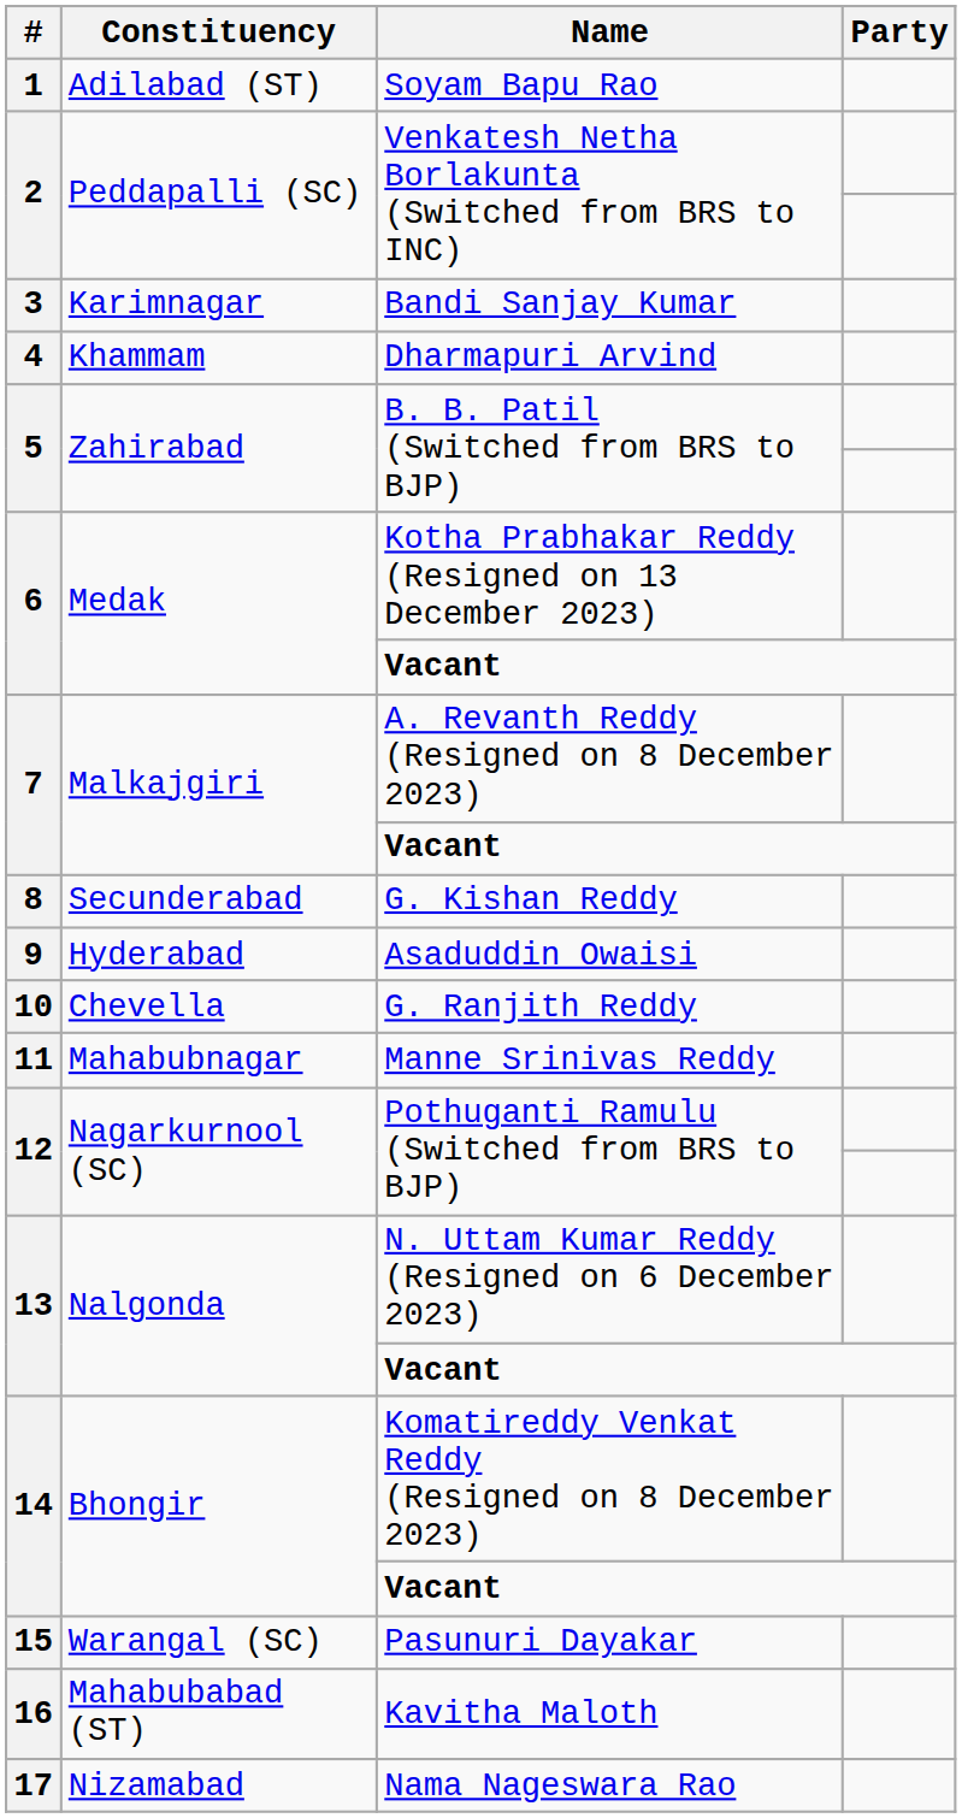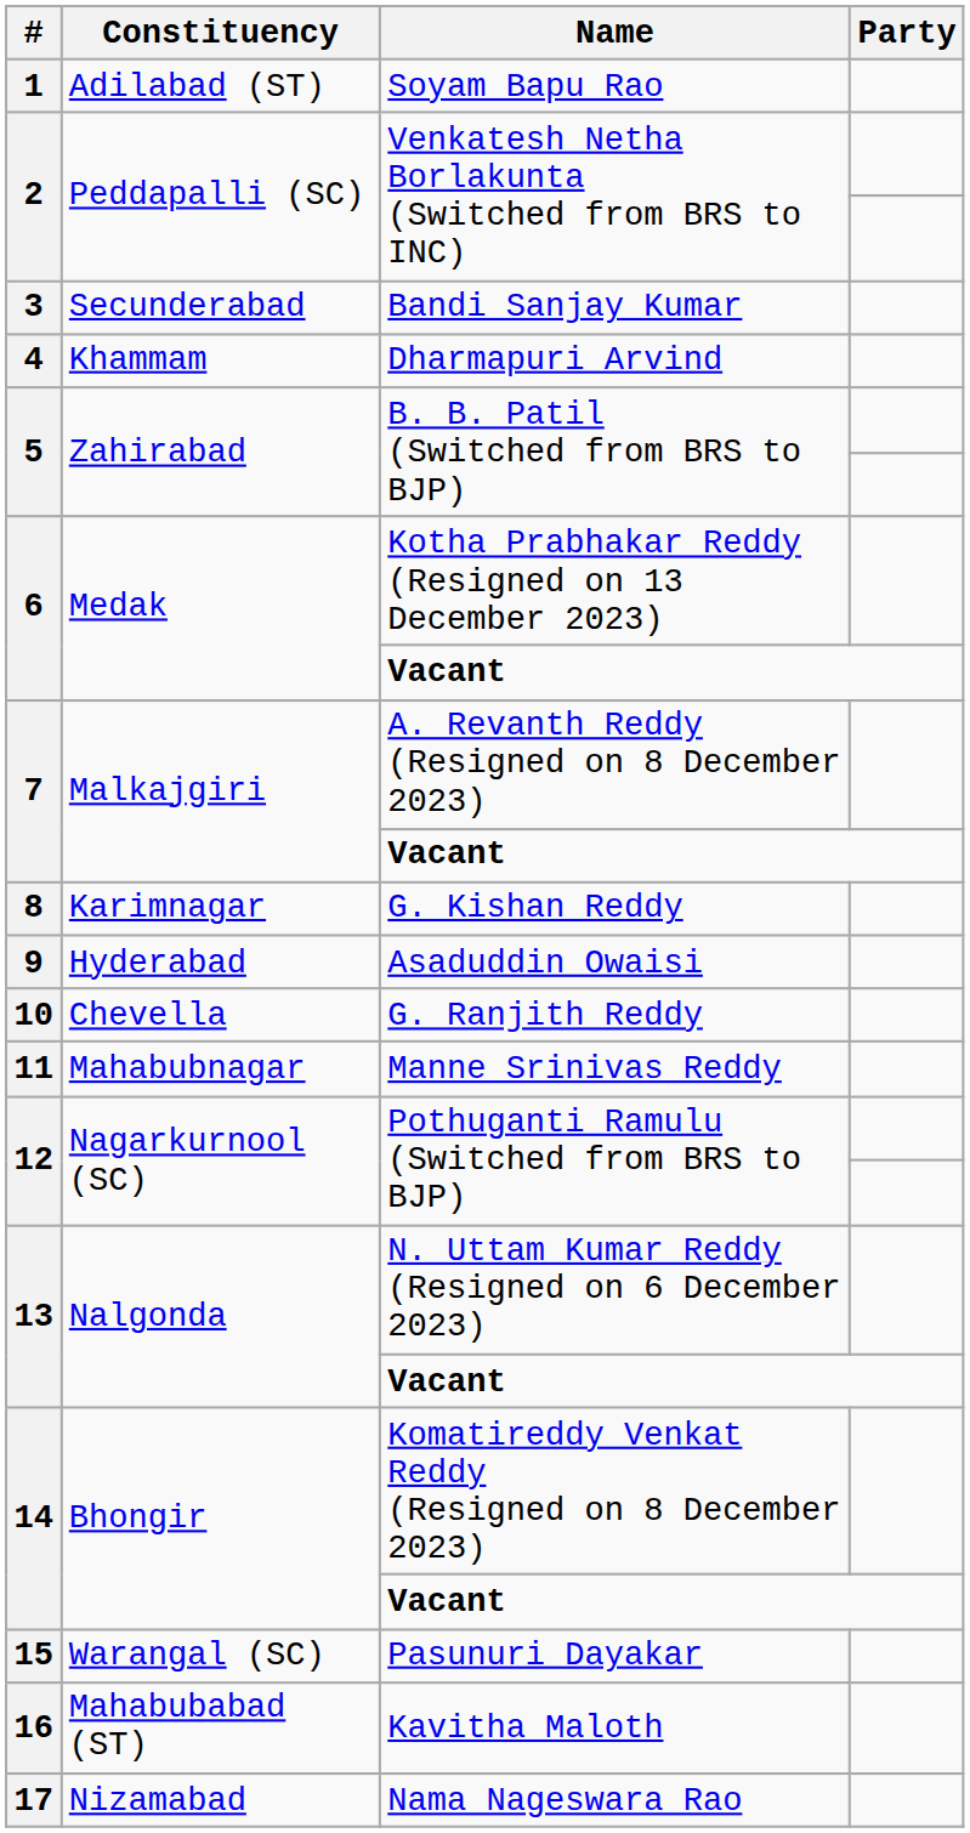 <table class="wikitable sortable">
 <tr>
 <th>#</th>
 <th style="width:120px">Constituency</th>
 <th style="width:180px">Name</th>
 <th colspan=2>Party</th>
 </tr>
 <tr>
 <th>1</th>
 <td><a href='#'>Adilabad</a> (ST)</td>
 <td><a href='#'>Soyam Bapu Rao</a></td>
 <td></td>
 </tr>
 <tr>
 <th rowspan=2>2</th>
 <td rowspan=2><a href='#'>Peddapalli</a> (SC)</td>
 <td rowspan=2><a href='#'>Venkatesh Netha Borlakunta</a><br>(Switched from BRS to INC)</td>
 <td></td>
 </tr>
 <tr>
 <td></td>
 </tr>
 <tr>
 <th>3</th>
-<td><a href='#'>Karimnagar</a></td>
+<td><a href='#'>Secunderabad</a></td>
 <td><a href='#'>Bandi Sanjay Kumar</a></td>
 <td></td>
 </tr>
 <tr>
 <th>4</th>
 <td><a href='#'>Khammam</a></td>
 <td><a href='#'>Dharmapuri Arvind</a></td>
 </tr>
 <tr>
 <th rowspan=2>5</th>
 <td rowspan=2><a href='#'>Zahirabad</a></td>
 <td rowspan=2><a href='#'>B. B. Patil</a> <br>(Switched from BRS to BJP)</td>
 <td></td>
 </tr>
 <tr>
 <td></td>
 </tr>
 <tr>
 <th rowspan="2">6</th>
 <td rowspan="2"><a href='#'>Medak</a></td>
 <td><a href='#'>Kotha Prabhakar Reddy</a> (Resigned on 13 December 2023)</td>
 <td></td>
 </tr>
 <tr>
 <td colspan="3"><strong>Vacant</strong></td>
 </tr>
 <tr>
 <th rowspan="2">7</th>
 <td rowspan="2"><a href='#'>Malkajgiri</a></td>
 <td><a href='#'>A. Revanth Reddy</a> (Resigned on 8 December 2023)</td>
 <td></td>
 </tr>
 <tr>
 <td colspan="3"><strong>Vacant</strong></td>
 </tr>
 <tr>
 <th>8</th>
-<td><a href='#'>Secunderabad</a></td>
+<td><a href='#'>Karimnagar</a></td>
 <td><a href='#'>G. Kishan Reddy</a></td>
 <td></td>
 </tr>
 <tr>
 <th>9</th>
 <td><a href='#'>Hyderabad</a></td>
 <td><a href='#'>Asaduddin Owaisi</a></td>
 <td></td>
 </tr>
 <tr>
 <th>10</th>
 <td><a href='#'>Chevella</a></td>
 <td><a href='#'>G. Ranjith Reddy</a></td>
 <td></td>
 </tr>
 <tr>
 <th>11</th>
 <td><a href='#'>Mahabubnagar</a></td>
 <td><a href='#'>Manne Srinivas Reddy</a></td>
 <td></td>
 </tr>
 <tr>
 <th rowspan=2>12</th>
 <td rowspan=2><a href='#'>Nagarkurnool</a> (SC)</td>
 <td rowspan=2><a href='#'>Pothuganti Ramulu</a> <br>(Switched from BRS to BJP)</td>
 <td></td>
 </tr>
 <tr>
 <td></td>
 </tr>
 <tr>
 <th rowspan="2">13</th>
 <td rowspan="2"><a href='#'>Nalgonda</a></td>
 <td><a href='#'>N. Uttam Kumar Reddy</a> (Resigned on 6 December 2023)</td>
 <td></td>
 </tr>
 <tr>
 <td colspan="3"><strong>Vacant</strong></td>
 </tr>
 <tr>
 <th rowspan="2">14</th>
 <td rowspan="2"><a href='#'>Bhongir</a></td>
 <td><a href='#'>Komatireddy Venkat Reddy</a><br>(Resigned on 8 December 2023)</td>
 <td></td>
 </tr>
 <tr>
 <td colspan="3"><strong>Vacant</strong></td>
 </tr>
 <tr>
 <th>15</th>
 <td><a href='#'>Warangal</a> (SC)</td>
 <td><a href='#'>Pasunuri Dayakar</a></td>
 <td></td>
 </tr>
 <tr>
 <th>16</th>
 <td><a href='#'>Mahabubabad</a> (ST)</td>
 <td><a href='#'>Kavitha Maloth</a></td>
 <td></td>
 </tr>
 <tr>
 <th>17</th>
 <td><a href='#'>Nizamabad</a></td>
 <td><a href='#'>Nama Nageswara Rao</a></td>
 </tr>
 </table>
